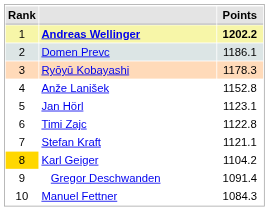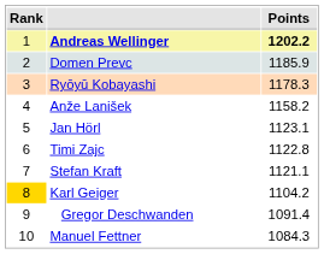 <table cellspacing="1" cellpadding="3" style="border:1px solid #AAAAAA;font-size:86%">
 <tr style="background-color: #E4E4E4;">
 </tr>
 <tr style="background-color: #E4E4E4;">
 <th style="border-bottom:1px solid #AAAAAA; width: 10px;">Rank</th>
 <th style="border-bottom:1px solid #AAAAAA; width: 210px;"></th>
 <th style="border-bottom:1px solid #AAAAAA; width: 50px;">Points</th>
 </tr>
 <tr style="background:#f7f6a8;">
 <td align=center>1</td>
 <td> <strong><a href='#'>Andreas Wellinger</a></strong></td>
 <td align=center><strong>1202.2</strong></td>
 </tr>
 <tr style="background:#dce5e5;">
 <td align=center>2</td>
 <td> <a href='#'>Domen Prevc</a></td>
-<td align=center>1186.1</td>
+<td align=center>1185.9</td>
 </tr>
 <tr style="background:#ffdab9;">
 <td align=center>3</td>
 <td> <a href='#'>Ryōyū Kobayashi</a></td>
 <td align=center>1178.3</td>
 </tr>
 <tr>
 <td align=center>4</td>
 <td> <a href='#'>Anže Lanišek</a></td>
-<td align=center>1152.8</td>
+<td align=center>1158.2</td>
 </tr>
 <tr>
 <td align=center>5</td>
 <td> <a href='#'>Jan Hörl</a></td>
 <td align=center>1123.1</td>
 </tr>
 <tr>
 <td align=center>6</td>
 <td> <a href='#'>Timi Zajc</a></td>
 <td align=center>1122.8</td>
 </tr>
 <tr>
 <td align=center>7</td>
 <td> <a href='#'>Stefan Kraft</a></td>
 <td align=center>1121.1</td>
 </tr>
 <tr>
 <td align=center style="background: gold;">8</td>
 <td> <a href='#'>Karl Geiger</a></td>
 <td align=center>1104.2</td>
 </tr>
 <tr>
 <td align=center>9</td>
 <td>   <a href='#'>Gregor Deschwanden</a></td>
 <td align=center>1091.4</td>
 </tr>
 <tr>
 <td align=center>10</td>
 <td> <a href='#'>Manuel Fettner</a></td>
 <td align=center>1084.3</td>
 </tr>
 </table>
